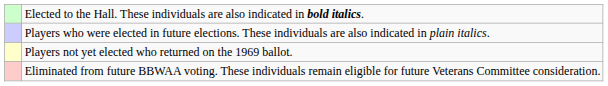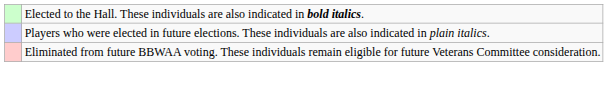 <table class="wikitable">
 <tr>
 <td bgcolor="#ccffcc">    </td>
 <td>Elected to the Hall. These individuals are also indicated in <strong><em>bold italics</em></strong>.</td>
 </tr>
 <tr>
 <td bgcolor="#ccccff">    </td>
 <td>Players who were elected in future elections. These individuals are also indicated in <em>plain italics</em>.</td>
 </tr>
 <tr>
-<td bgcolor="#ffffcc">    </td>
-<td>Players not yet elected who returned on the 1969 ballot.</td>
-</tr>
-<tr>
 <td bgcolor="#ffcccc">    </td>
 <td>Eliminated from future BBWAA voting. These individuals remain eligible for future Veterans Committee consideration.</td>
 </tr>
 </table>
